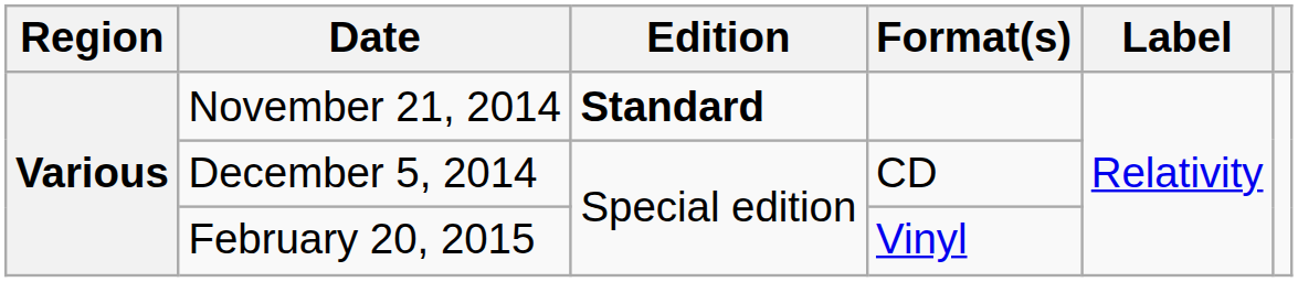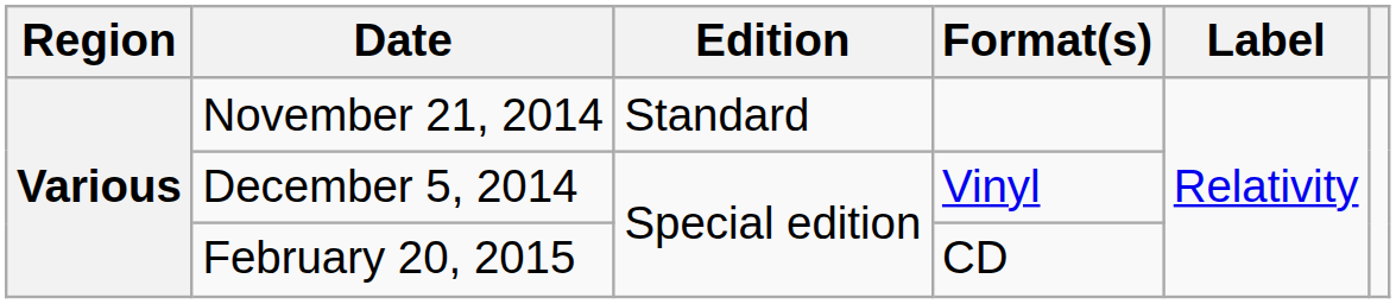 <table class="wikitable plainrowheaders">
 <tr>
 <th scope="col">Region</th>
 <th scope="col">Date</th>
 <th>Edition</th>
 <th scope="col">Format(s)</th>
 <th scope="col">Label</th>
 <th scope="col"></th>
 </tr>
 <tr>
 <th rowspan="3" scope="row">Various</th>
 <td>November 21, 2014</td>
-<td><strong>Standard</strong></td>
+<td>Standard</td>
 <td></td>
 <td rowspan="3"><a href='#'>Relativity</a></td>
 <td rowspan="3" align="center"></td>
 </tr>
 <tr>
 <td>December 5, 2014</td>
 <td rowspan="2">Special edition</td>
-<td>CD</td>
+<td><a href='#'>Vinyl</a></td>
 </tr>
 <tr>
 <td>February 20, 2015</td>
-<td><a href='#'>Vinyl</a></td>
+<td>CD</td>
 </tr>
 </table>
